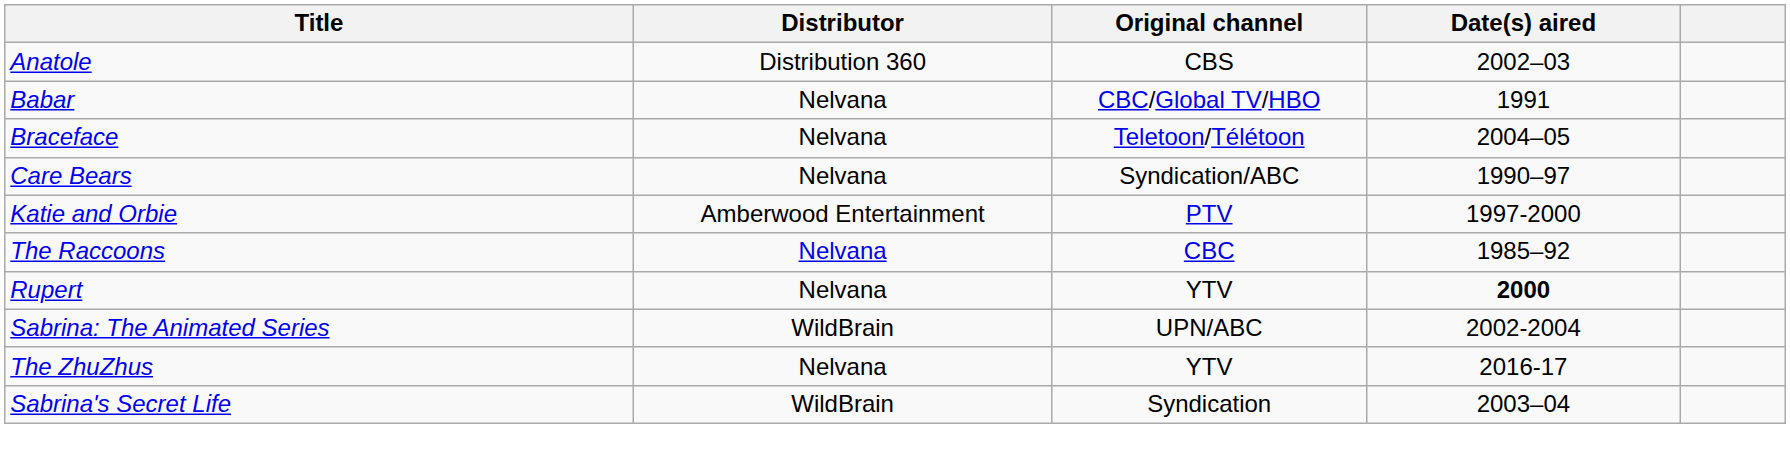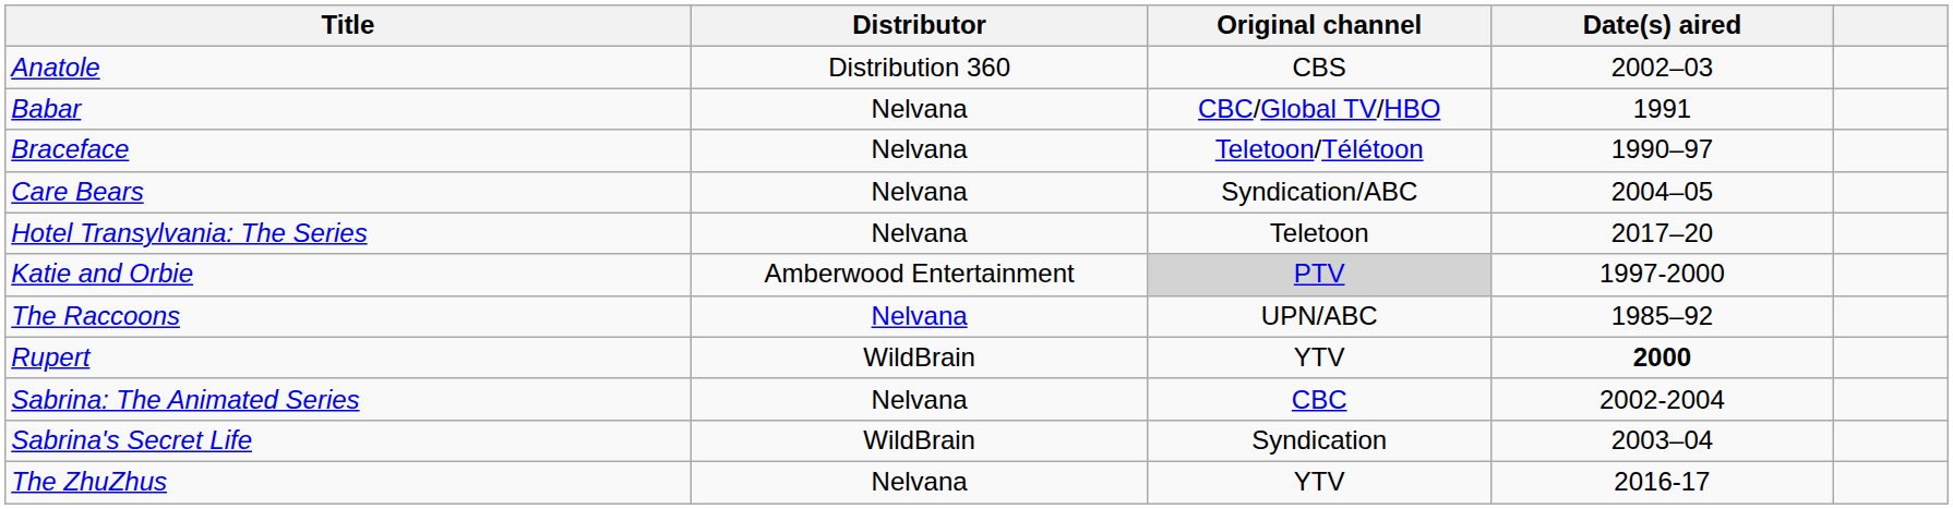 <table class="wikitable plainrowheaders sortable" style="width:75%;text-align:center;">
 <tr>
 <th scope="col" style="width:30%;">Title</th>
 <th scope="col" style="width:20%;">Distributor</th>
 <th scope="col" style="width:15%;">Original channel</th>
 <th scope="col" style="width:15%;">Date(s) aired</th>
 <th class="unsortable" style="width:5%;"></th>
 </tr>
 <tr>
 <td scope="row" style="text-align:left;"><em><a href='#'>Anatole</a></em></td>
 <td>Distribution 360</td>
 <td>CBS</td>
 <td>2002–03</td>
 <td></td>
 </tr>
 <tr>
 <td scope="row" style="text-align:left;"><em><a href='#'>Babar</a></em></td>
 <td>Nelvana</td>
 <td><a href='#'>CBC</a>/<a href='#'>Global TV</a>/<a href='#'>HBO</a></td>
 <td>1991</td>
 <td></td>
 </tr>
 <tr>
 <td scope="row" style="text-align:left;"><em><a href='#'>Braceface</a></em></td>
 <td>Nelvana</td>
 <td><a href='#'>Teletoon</a>/<a href='#'>Télétoon</a></td>
-<td>2004–05</td>
+<td>1990–97</td>
 <td></td>
 </tr>
 <tr>
 <td scope="row" style="text-align:left;"><em><a href='#'>Care Bears</a></em></td>
 <td>Nelvana</td>
 <td>Syndication/ABC</td>
-<td>1990–97</td>
+<td>2004–05</td>
+<td></td>
+</tr>
+<tr>
+<td scope="row" style="text-align:left;"><em><a href='#'>Hotel Transylvania: The Series</a></em></td>
+<td>Nelvana</td>
+<td>Teletoon</td>
+<td>2017–20</td>
 <td></td>
 </tr>
 <tr>
 <td scope="row" style="text-align:left;"><em><a href='#'>Katie and Orbie</a></em></td>
 <td>Amberwood Entertainment</td>
-<td><a href='#'>PTV</a></td>
+<td style="background: lightgrey;"><a href='#'>PTV</a></td>
 <td>1997-2000</td>
 <td></td>
 </tr>
 <tr>
 <td scope="row" style="text-align:left;"><em><a href='#'>The Raccoons</a></em></td>
 <td><a href='#'>Nelvana</a></td>
-<td><a href='#'>CBC</a></td>
+<td>UPN/ABC</td>
 <td>1985–92</td>
 <td></td>
 </tr>
 <tr>
 <td scope="row" style="text-align:left;"><em><a href='#'>Rupert</a></em></td>
-<td>Nelvana</td>
+<td>WildBrain</td>
 <td>YTV</td>
 <td><strong>2000</strong></td>
 <td></td>
 </tr>
 <tr>
 <td scope="row" style="text-align:left;"><em><a href='#'>Sabrina: The Animated Series</a></em></td>
+<td>Nelvana</td>
+<td><a href='#'>CBC</a></td>
+<td>2002-2004</td>
+<td></td>
+</tr>
+<tr>
+<td scope="row" style="text-align:left;"><em><a href='#'>Sabrina's Secret Life</a></em></td>
 <td>WildBrain</td>
-<td>UPN/ABC</td>
-<td>2002-2004</td>
+<td>Syndication</td>
+<td>2003–04</td>
 <td></td>
 </tr>
 <tr>
 <td scope="row" style="text-align:left;"><em><a href='#'>The ZhuZhus</a></em></td>
 <td>Nelvana</td>
 <td>YTV</td>
 <td>2016-17</td>
 <td></td>
 </tr>
-<tr>
-<td scope="row" style="text-align:left;"><em><a href='#'>Sabrina's Secret Life</a></em></td>
-<td>WildBrain</td>
-<td>Syndication</td>
-<td>2003–04</td>
-<td></td>
-</tr>
 </table>
